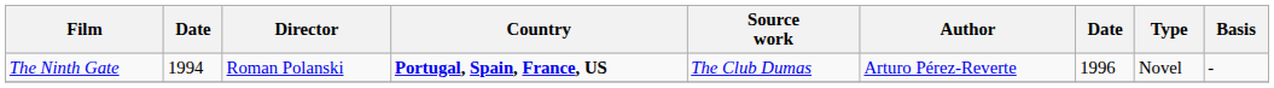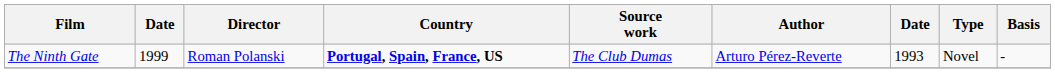 <table class="wikitable" style=width:90%>
 <tr bgcolor="#CCCCCC">
 <th>Film</th>
 <th>Date</th>
 <th>Director</th>
 <th>Country</th>
 <th>Source<br>work</th>
 <th>Author</th>
 <th>Date</th>
 <th>Type</th>
 <th>Basis</th>
 </tr>
 <tr>
 <td><em><a href='#'>The Ninth Gate</a></em></td>
-<td>1994</td>
+<td>1999</td>
 <td><a href='#'>Roman Polanski</a></td>
 <td><strong><a href='#'>Portugal</a>, <a href='#'>Spain</a>, <a href='#'>France</a>, US</strong></td>
 <td><em><a href='#'>The Club Dumas</a></em></td>
 <td><a href='#'>Arturo Pérez-Reverte</a></td>
-<td>1996</td>
+<td>1993</td>
 <td>Novel</td>
 <td>-</td>
 </tr>
 <tr>
 </tr>
 </table>
